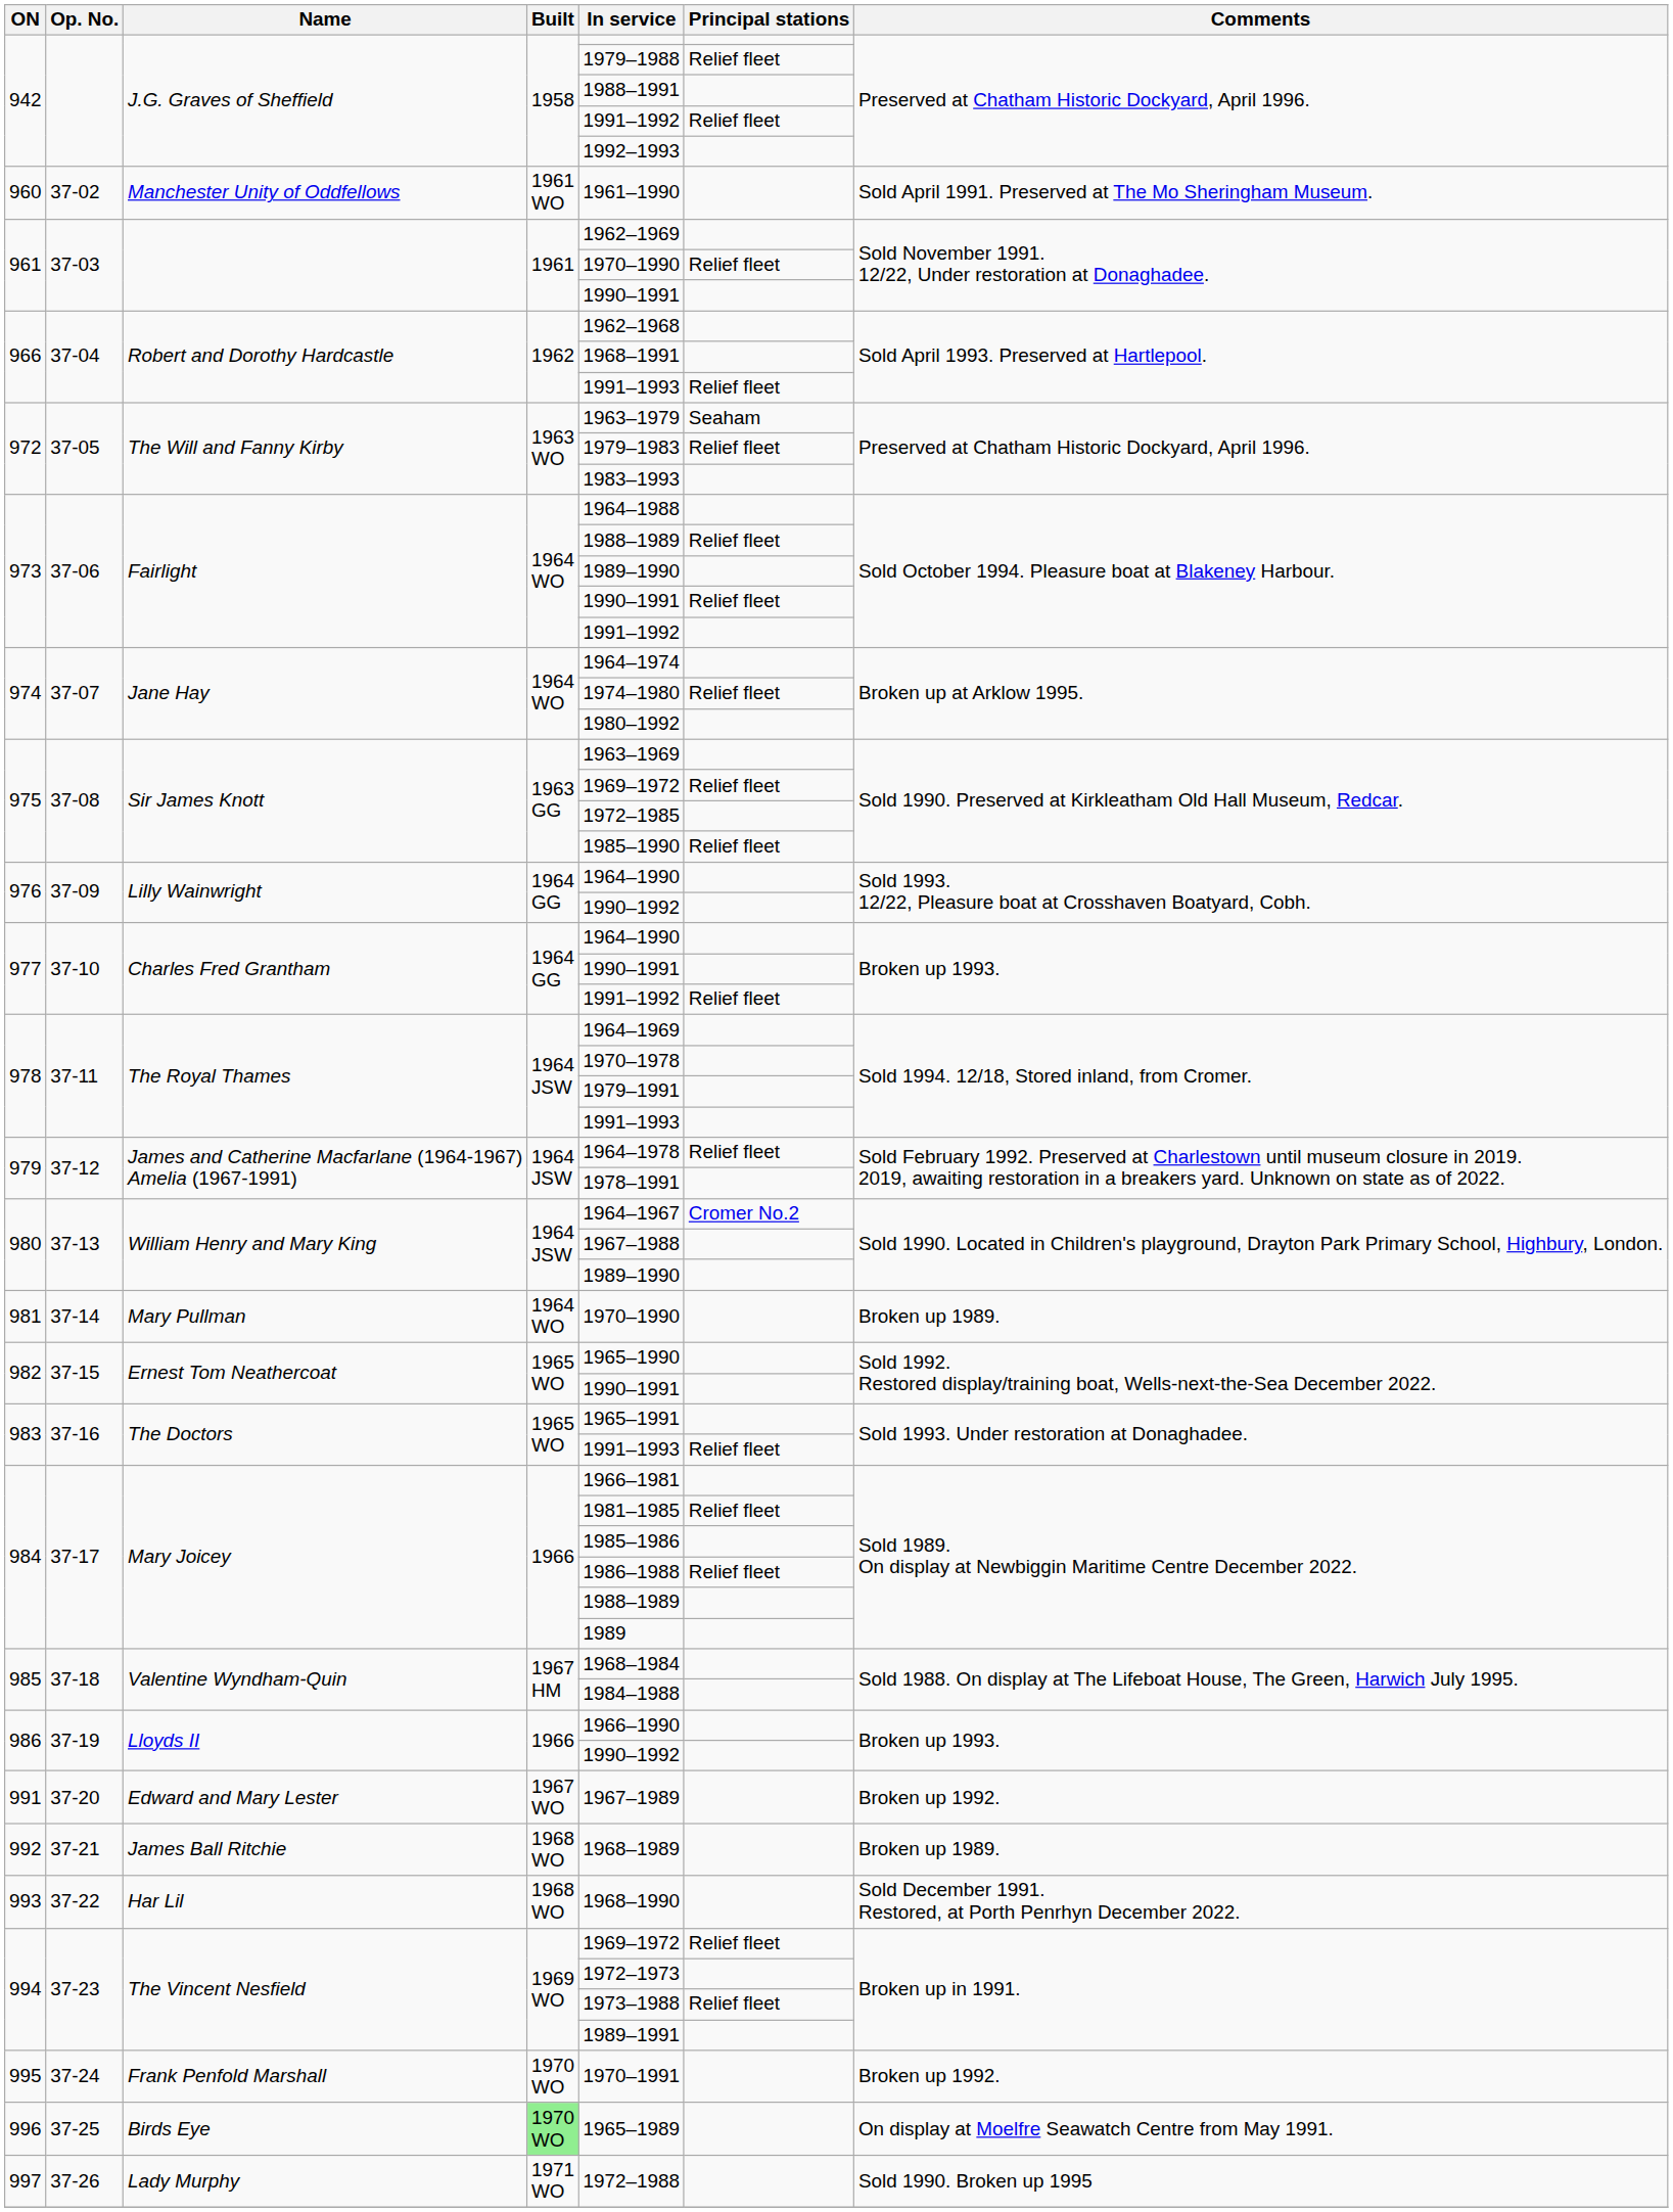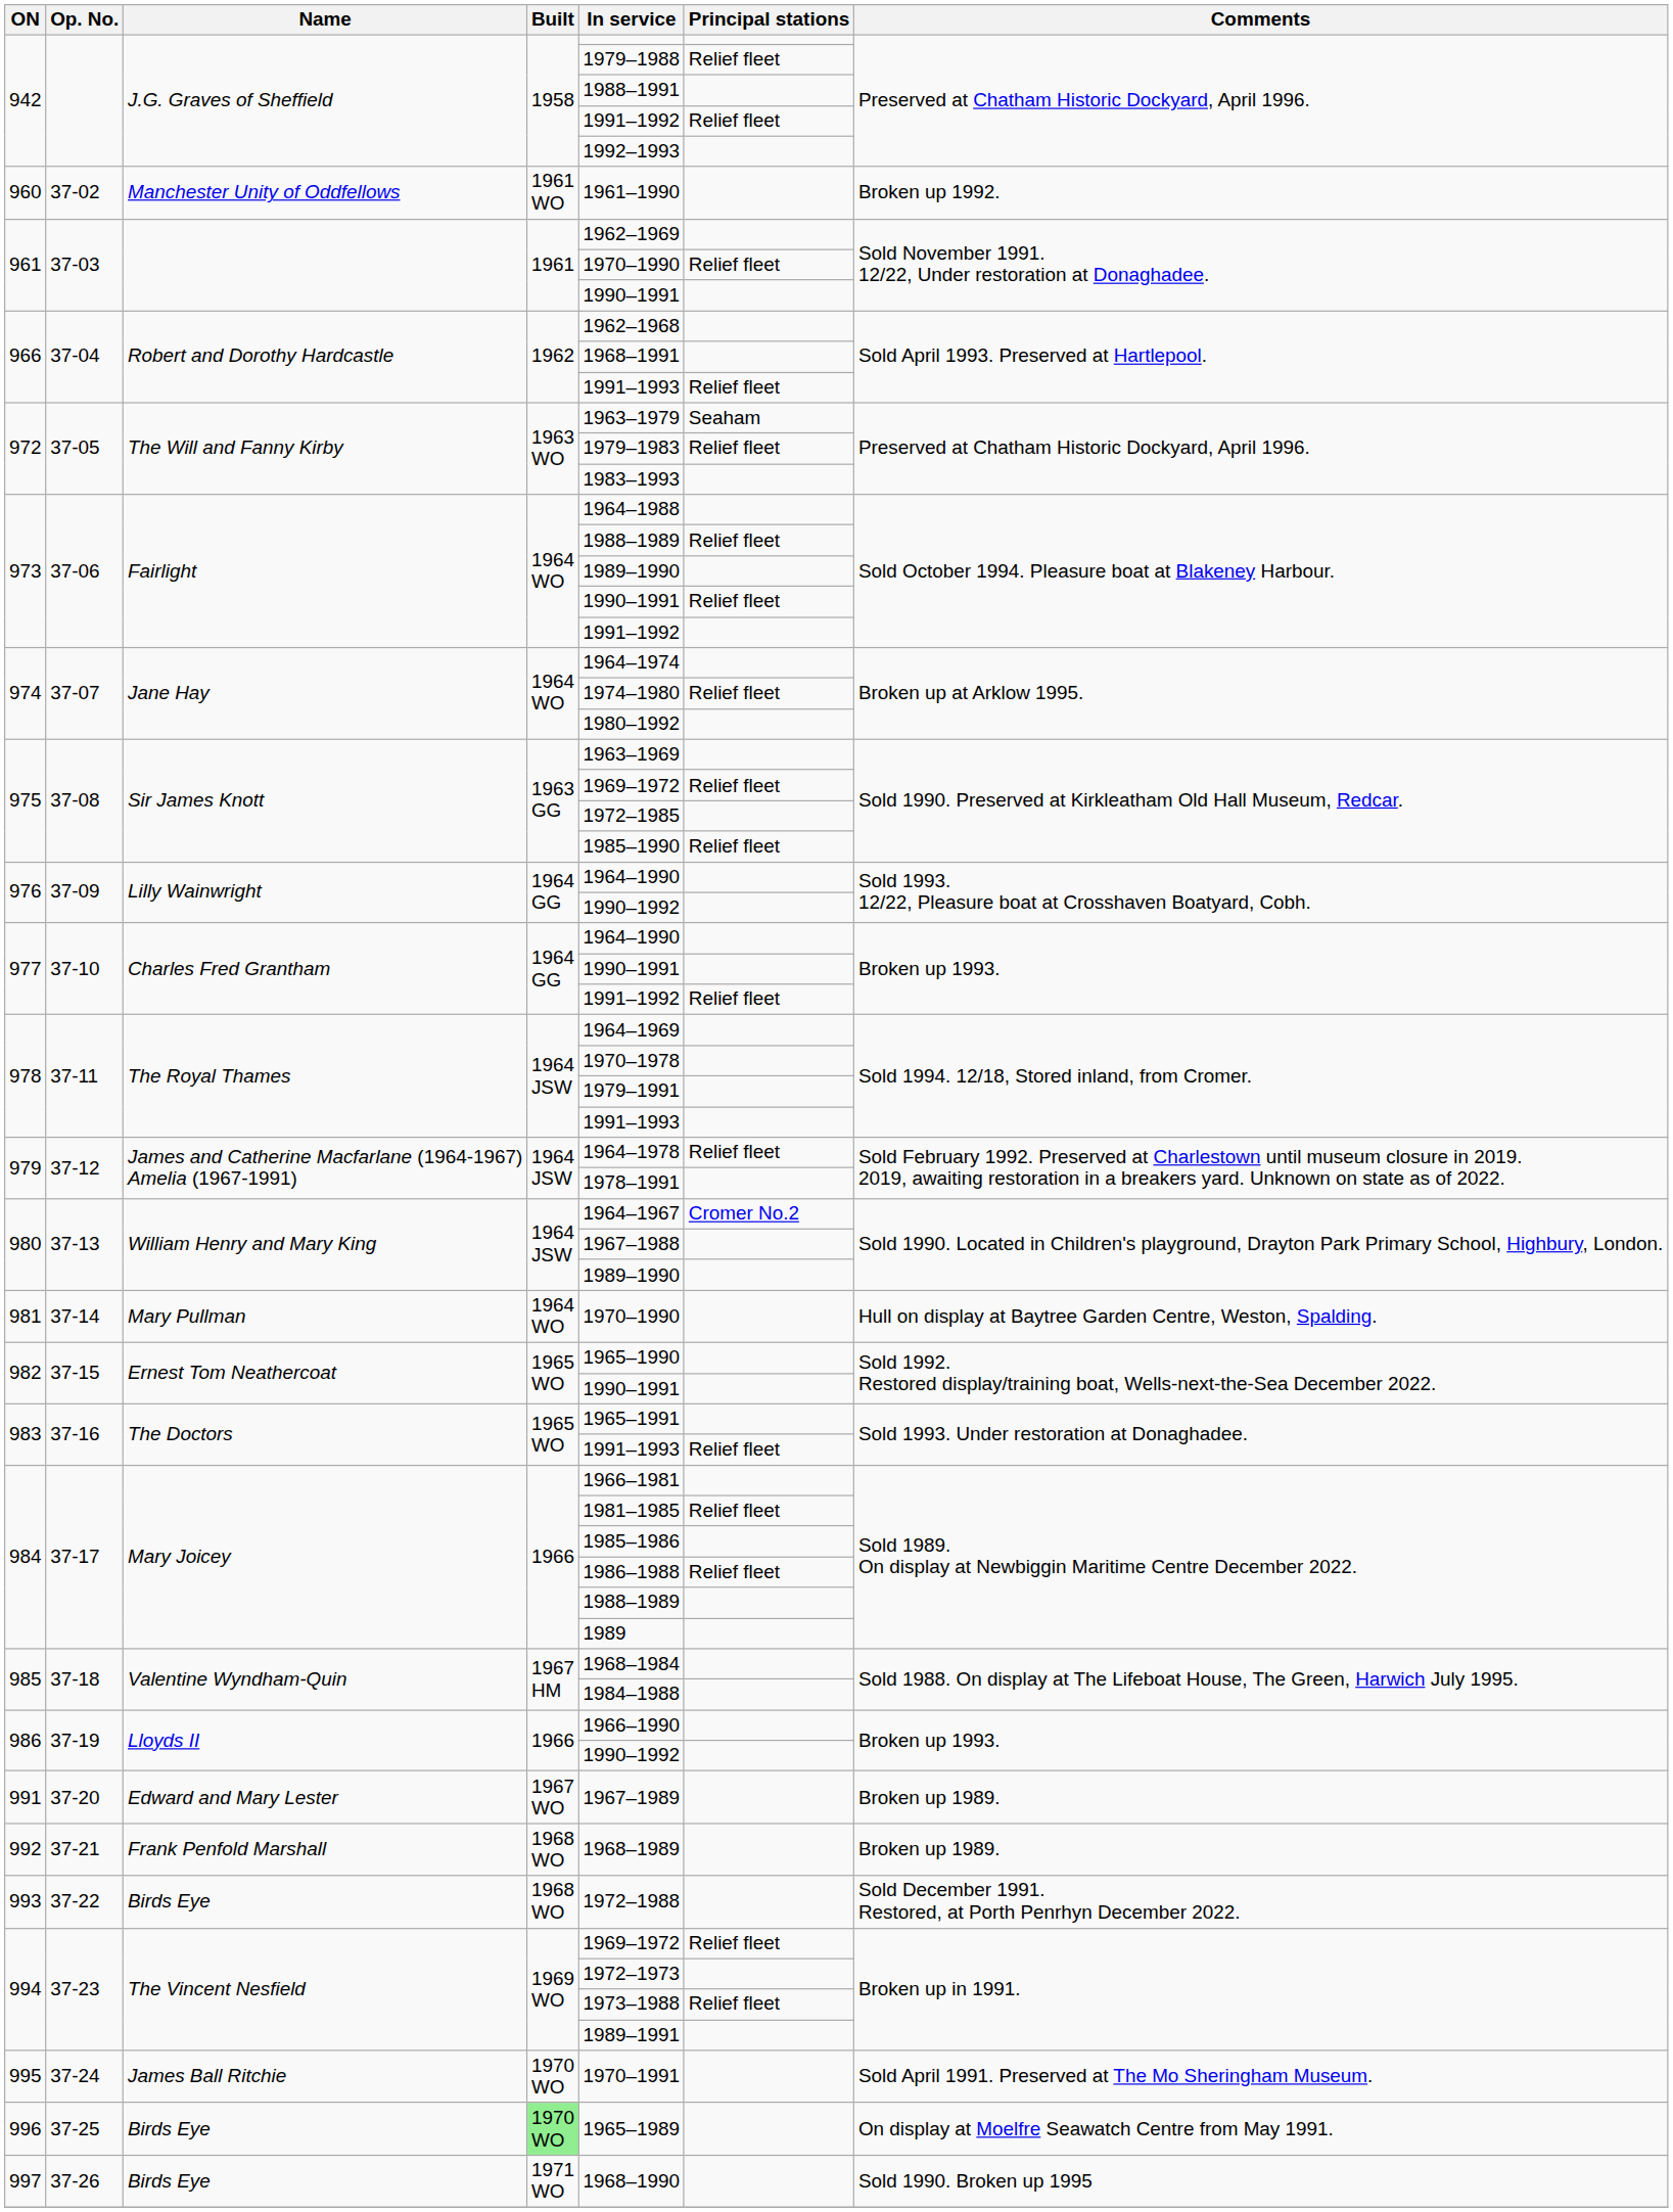 <table class="wikitable">
 <tr>
 <th>ON</th>
 <th>Op. No.</th>
 <th>Name</th>
 <th>Built</th>
 <th>In service</th>
 <th>Principal stations</th>
 <th>Comments</th>
 </tr>
 <tr>
 <td rowspan="5">942</td>
 <td rowspan="5"></td>
 <td rowspan="5"><em>J.G. Graves of Sheffield</em></td>
 <td rowspan="5">1958<br></td>
 <td></td>
 <td></td>
 <td rowspan="5">Preserved at <a href='#'>Chatham Historic Dockyard</a>, April 1996.</td>
 </tr>
 <tr>
 <td>1979–1988</td>
 <td>Relief fleet</td>
 </tr>
 <tr>
 <td>1988–1991</td>
 <td></td>
 </tr>
 <tr>
 <td>1991–1992</td>
 <td>Relief fleet</td>
 </tr>
 <tr>
 <td>1992–1993</td>
 <td></td>
 </tr>
 <tr>
 <td>960</td>
 <td>37-02</td>
 <td><a href='#'><em>Manchester Unity of Oddfellows</em></a></td>
 <td>1961<br>WO</td>
 <td>1961–1990</td>
 <td></td>
-<td>Sold April 1991. Preserved at <a href='#'>The Mo Sheringham Museum</a>.</td>
+<td>Broken up 1992.</td>
 </tr>
 <tr>
 <td rowspan="3">961</td>
 <td rowspan="3">37-03</td>
 <td rowspan="3"></td>
 <td rowspan="3">1961<br></td>
 <td>1962–1969</td>
 <td></td>
 <td rowspan="3">Sold November 1991. <br>12/22, Under restoration at <a href='#'>Donaghadee</a>.</td>
 </tr>
 <tr>
 <td>1970–1990</td>
 <td>Relief fleet</td>
 </tr>
 <tr>
 <td>1990–1991</td>
 <td></td>
 </tr>
 <tr>
 <td rowspan="3">966</td>
 <td rowspan="3">37-04</td>
 <td rowspan="3"><em>Robert and Dorothy Hardcastle</em></td>
 <td rowspan="3">1962<br></td>
 <td>1962–1968</td>
 <td></td>
 <td rowspan="3">Sold April 1993. Preserved at <a href='#'>Hartlepool</a>.</td>
 </tr>
 <tr>
 <td>1968–1991</td>
 <td></td>
 </tr>
 <tr>
 <td>1991–1993</td>
 <td>Relief fleet</td>
 </tr>
 <tr>
 <td rowspan="3">972</td>
 <td rowspan="3">37-05</td>
 <td rowspan="3"><em>The Will and Fanny Kirby</em></td>
 <td rowspan="3">1963<br>WO</td>
 <td>1963–1979</td>
 <td>Seaham</td>
 <td rowspan="3">Preserved at Chatham Historic Dockyard, April 1996.</td>
 </tr>
 <tr>
 <td>1979–1983</td>
 <td>Relief fleet</td>
 </tr>
 <tr>
 <td>1983–1993</td>
 <td></td>
 </tr>
 <tr>
 <td rowspan="5">973</td>
 <td rowspan="5">37-06</td>
 <td rowspan="5"><em>Fairlight</em></td>
 <td rowspan="5">1964<br>WO</td>
 <td>1964–1988</td>
 <td></td>
 <td rowspan="5">Sold October 1994. Pleasure boat at <a href='#'>Blakeney</a> Harbour.</td>
 </tr>
 <tr>
 <td>1988–1989</td>
 <td>Relief fleet</td>
 </tr>
 <tr>
 <td>1989–1990</td>
 <td></td>
 </tr>
 <tr>
 <td>1990–1991</td>
 <td>Relief fleet</td>
 </tr>
 <tr>
 <td>1991–1992</td>
 <td></td>
 </tr>
 <tr>
 <td rowspan="3">974</td>
 <td rowspan="3">37-07</td>
 <td rowspan="3"><em>Jane Hay</em></td>
 <td rowspan="3">1964<br>WO</td>
 <td>1964–1974</td>
 <td></td>
 <td rowspan="3">Broken up at Arklow 1995.</td>
 </tr>
 <tr>
 <td>1974–1980</td>
 <td>Relief fleet</td>
 </tr>
 <tr>
 <td>1980–1992</td>
 <td></td>
 </tr>
 <tr>
 <td rowspan="4">975</td>
 <td rowspan="4">37-08</td>
 <td rowspan="4"><em>Sir James Knott</em></td>
 <td rowspan="4">1963<br>GG</td>
 <td>1963–1969</td>
 <td></td>
 <td rowspan="4">Sold 1990. Preserved at Kirkleatham Old Hall Museum, <a href='#'>Redcar</a>.</td>
 </tr>
 <tr>
 <td>1969–1972</td>
 <td>Relief fleet</td>
 </tr>
 <tr>
 <td>1972–1985</td>
 <td></td>
 </tr>
 <tr>
 <td>1985–1990</td>
 <td>Relief fleet</td>
 </tr>
 <tr>
 <td rowspan="2">976</td>
 <td rowspan="2">37-09</td>
 <td rowspan="2"><em>Lilly Wainwright</em></td>
 <td rowspan="2">1964<br>GG</td>
 <td>1964–1990</td>
 <td></td>
 <td rowspan="2">Sold 1993. <br>12/22, Pleasure boat at Crosshaven Boatyard, Cobh.</td>
 </tr>
 <tr>
 <td>1990–1992</td>
 <td></td>
 </tr>
 <tr>
 <td rowspan="3">977</td>
 <td rowspan="3">37-10</td>
 <td rowspan="3"><em>Charles Fred Grantham</em></td>
 <td rowspan="3">1964<br>GG</td>
 <td>1964–1990</td>
 <td></td>
 <td rowspan="3">Broken up 1993.</td>
 </tr>
 <tr>
 <td>1990–1991</td>
 <td></td>
 </tr>
 <tr>
 <td>1991–1992</td>
 <td>Relief fleet</td>
 </tr>
 <tr>
 <td rowspan="4">978</td>
 <td rowspan="4">37-11</td>
 <td rowspan="4"><em>The Royal Thames</em></td>
 <td rowspan="4">1964<br>JSW</td>
 <td>1964–1969</td>
 <td></td>
 <td rowspan="4">Sold 1994. 12/18, Stored inland,  from Cromer.</td>
 </tr>
 <tr>
 <td>1970–1978</td>
 <td></td>
 </tr>
 <tr>
 <td>1979–1991</td>
 <td></td>
 </tr>
 <tr>
 <td>1991–1993</td>
 <td></td>
 </tr>
 <tr>
 <td rowspan="2">979</td>
 <td rowspan="2">37-12</td>
 <td rowspan="2"><em>James and Catherine Macfarlane</em> (1964-1967)<br><em>Amelia</em> (1967-1991)</td>
 <td rowspan="2">1964<br>JSW</td>
 <td>1964–1978</td>
 <td>Relief fleet</td>
 <td rowspan="2">Sold February 1992. Preserved at <a href='#'>Charlestown</a> until museum closure in 2019. <br>2019, awaiting restoration in a breakers yard. Unknown on state as of 2022.</td>
 </tr>
 <tr>
 <td>1978–1991</td>
 <td></td>
 </tr>
 <tr>
 <td rowspan="3">980</td>
 <td rowspan="3">37-13</td>
 <td rowspan="3"><em>William Henry and Mary King</em></td>
 <td rowspan="3">1964<br>JSW</td>
 <td>1964–1967</td>
 <td><a href='#'>Cromer No.2</a></td>
 <td rowspan="3">Sold 1990. Located in Children's playground, Drayton Park Primary School, <a href='#'>Highbury</a>, London.</td>
 </tr>
 <tr>
 <td>1967–1988</td>
 <td></td>
 </tr>
 <tr>
 <td>1989–1990</td>
 <td></td>
 </tr>
 <tr>
 <td>981</td>
 <td>37-14</td>
 <td><em>Mary Pullman</em></td>
 <td>1964<br>WO</td>
 <td>1970–1990</td>
 <td></td>
-<td>Broken up 1989.</td>
+<td>Hull on display at Baytree Garden Centre, Weston, <a href='#'>Spalding</a>.</td>
 </tr>
 <tr>
 <td rowspan="2">982</td>
 <td rowspan="2">37-15</td>
 <td rowspan="2"><em>Ernest Tom Neathercoat</em></td>
 <td rowspan="2">1965<br>WO</td>
 <td>1965–1990</td>
 <td></td>
 <td rowspan="2">Sold 1992. <br> Restored display/training boat, Wells-next-the-Sea December 2022.</td>
 </tr>
 <tr>
 <td>1990–1991</td>
 <td></td>
 </tr>
 <tr>
 <td rowspan="2">983</td>
 <td rowspan="2">37-16</td>
 <td rowspan="2"><em>The Doctors</em></td>
 <td rowspan="2">1965<br>WO</td>
 <td>1965–1991</td>
 <td></td>
 <td rowspan="2">Sold 1993. Under restoration at Donaghadee.</td>
 </tr>
 <tr>
 <td>1991–1993</td>
 <td>Relief fleet</td>
 </tr>
 <tr>
 <td rowspan="6">984</td>
 <td rowspan="6">37-17</td>
 <td rowspan="6"><em>Mary Joicey</em></td>
 <td rowspan="6">1966<br></td>
 <td>1966–1981</td>
 <td></td>
 <td rowspan="6">Sold 1989. <br>On display at Newbiggin Maritime Centre December 2022.</td>
 </tr>
 <tr>
 <td>1981–1985</td>
 <td>Relief fleet</td>
 </tr>
 <tr>
 <td>1985–1986</td>
 <td></td>
 </tr>
 <tr>
 <td>1986–1988</td>
 <td>Relief fleet</td>
 </tr>
 <tr>
 <td>1988–1989</td>
 <td></td>
 </tr>
 <tr>
 <td>1989</td>
 <td></td>
 </tr>
 <tr>
 <td rowspan="2">985</td>
 <td rowspan="2">37-18</td>
 <td rowspan="2"><em>Valentine Wyndham-Quin</em></td>
 <td rowspan="2">1967<br>HM</td>
 <td>1968–1984</td>
 <td></td>
 <td rowspan="2">Sold 1988. On display at The Lifeboat House, The Green, <a href='#'>Harwich</a> July 1995.</td>
 </tr>
 <tr>
 <td>1984–1988</td>
 <td></td>
 </tr>
 <tr>
 <td rowspan="2">986</td>
 <td rowspan="2">37-19</td>
 <td rowspan="2"><a href='#'><em>Lloyds II</em></a></td>
 <td rowspan="2">1966<br></td>
 <td>1966–1990</td>
 <td></td>
 <td rowspan="2">Broken up 1993.</td>
 </tr>
 <tr>
 <td>1990–1992</td>
 <td></td>
 </tr>
 <tr>
 <td>991</td>
 <td>37-20</td>
 <td><em>Edward and Mary Lester</em></td>
 <td>1967<br>WO</td>
 <td>1967–1989</td>
 <td></td>
-<td>Broken up 1992.</td>
+<td>Broken up 1989.</td>
 </tr>
 <tr>
 <td>992</td>
 <td>37-21</td>
-<td><em>James Ball Ritchie</em></td>
+<td><em>Frank Penfold Marshall</em></td>
 <td>1968<br>WO</td>
 <td>1968–1989</td>
 <td></td>
 <td>Broken up 1989.</td>
 </tr>
 <tr>
 <td>993</td>
 <td>37-22</td>
-<td><em>Har Lil</em></td>
+<td><em>Birds Eye</em></td>
 <td>1968<br>WO</td>
-<td>1968–1990</td>
+<td>1972–1988</td>
 <td></td>
 <td>Sold December 1991. <br>Restored, at Porth Penrhyn December 2022.</td>
 </tr>
 <tr>
 <td rowspan="4">994</td>
 <td rowspan="4">37-23</td>
 <td rowspan="4"><em>The Vincent Nesfield</em></td>
 <td rowspan="4">1969<br>WO</td>
 <td>1969–1972</td>
 <td>Relief fleet</td>
 <td rowspan="4">Broken up in 1991.</td>
 </tr>
 <tr>
 <td>1972–1973</td>
 <td></td>
 </tr>
 <tr>
 <td>1973–1988</td>
 <td>Relief fleet</td>
 </tr>
 <tr>
 <td>1989–1991</td>
 <td></td>
 </tr>
 <tr>
 <td>995</td>
 <td>37-24</td>
-<td><em>Frank Penfold Marshall</em></td>
+<td><em>James Ball Ritchie</em></td>
 <td>1970<br>WO</td>
 <td>1970–1991</td>
 <td></td>
-<td>Broken up 1992.</td>
+<td>Sold April 1991. Preserved at <a href='#'>The Mo Sheringham Museum</a>.</td>
 </tr>
 <tr>
 <td>996</td>
 <td>37-25</td>
 <td><em>Birds Eye</em></td>
 <td style="background: lightgreen;">1970<br>WO</td>
 <td>1965–1989</td>
 <td></td>
 <td>On display at <a href='#'>Moelfre</a> Seawatch Centre from May 1991.</td>
 </tr>
 <tr>
 <td>997</td>
 <td>37-26</td>
-<td><em>Lady Murphy</em></td>
+<td><em>Birds Eye</em></td>
 <td>1971<br>WO</td>
-<td>1972–1988</td>
+<td>1968–1990</td>
 <td></td>
 <td>Sold 1990. Broken up 1995</td>
 </tr>
 <tr>
 </tr>
 </table>
